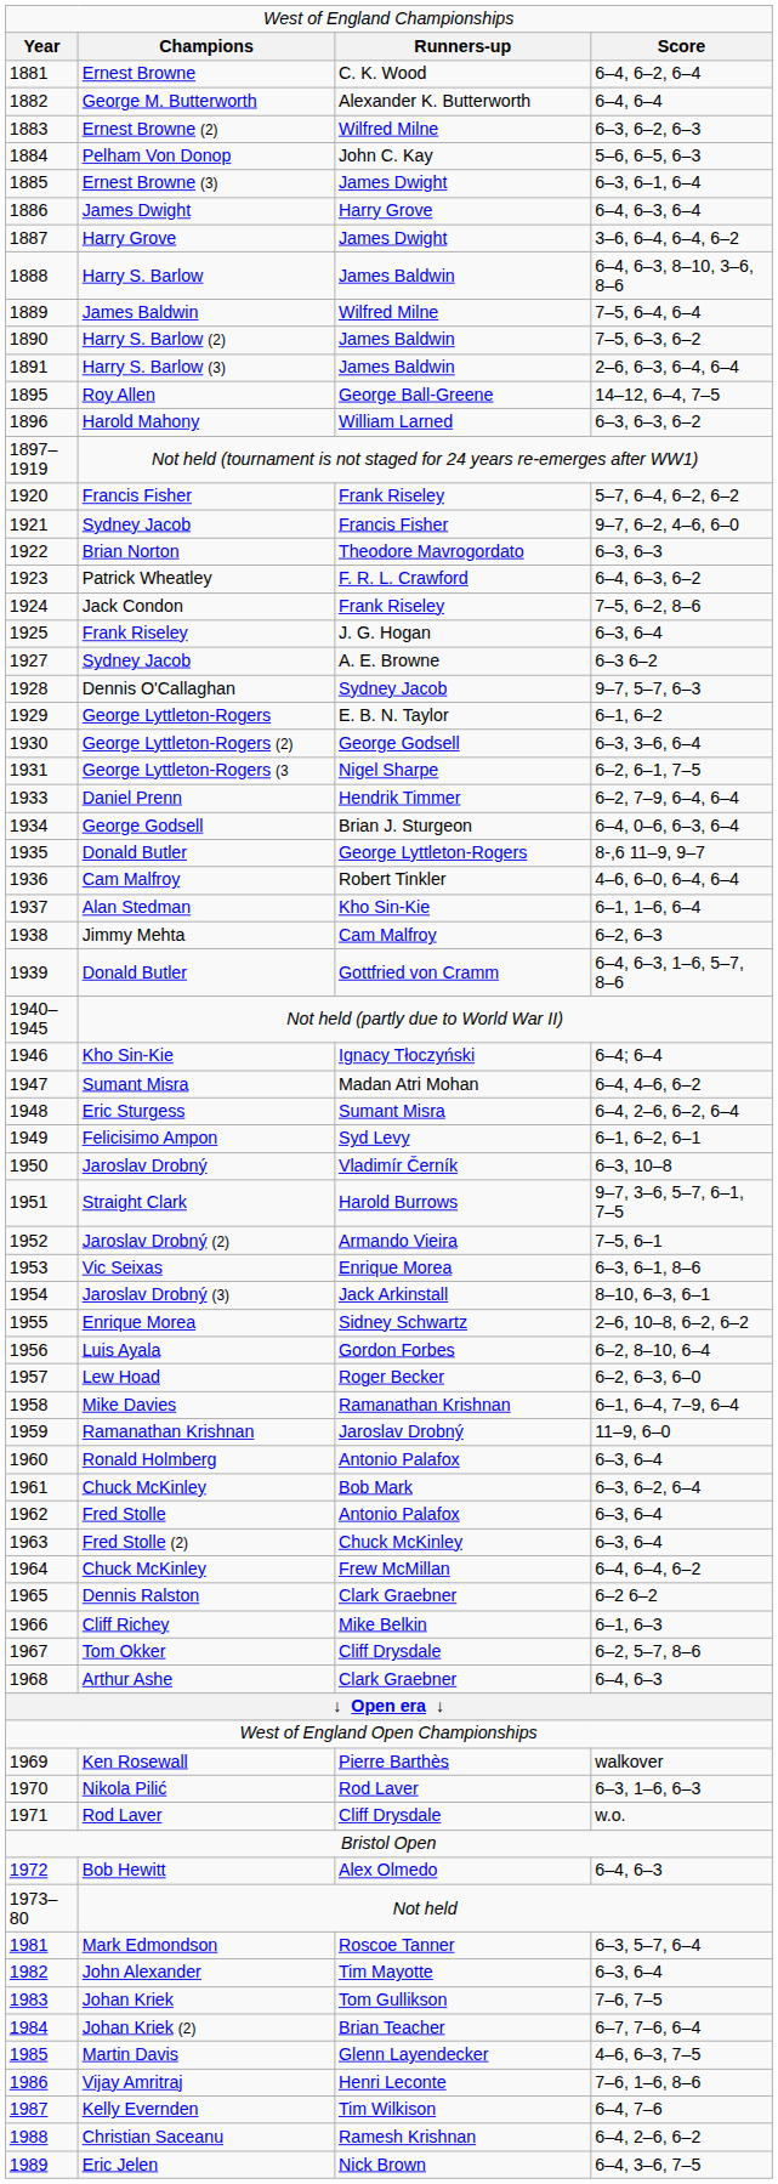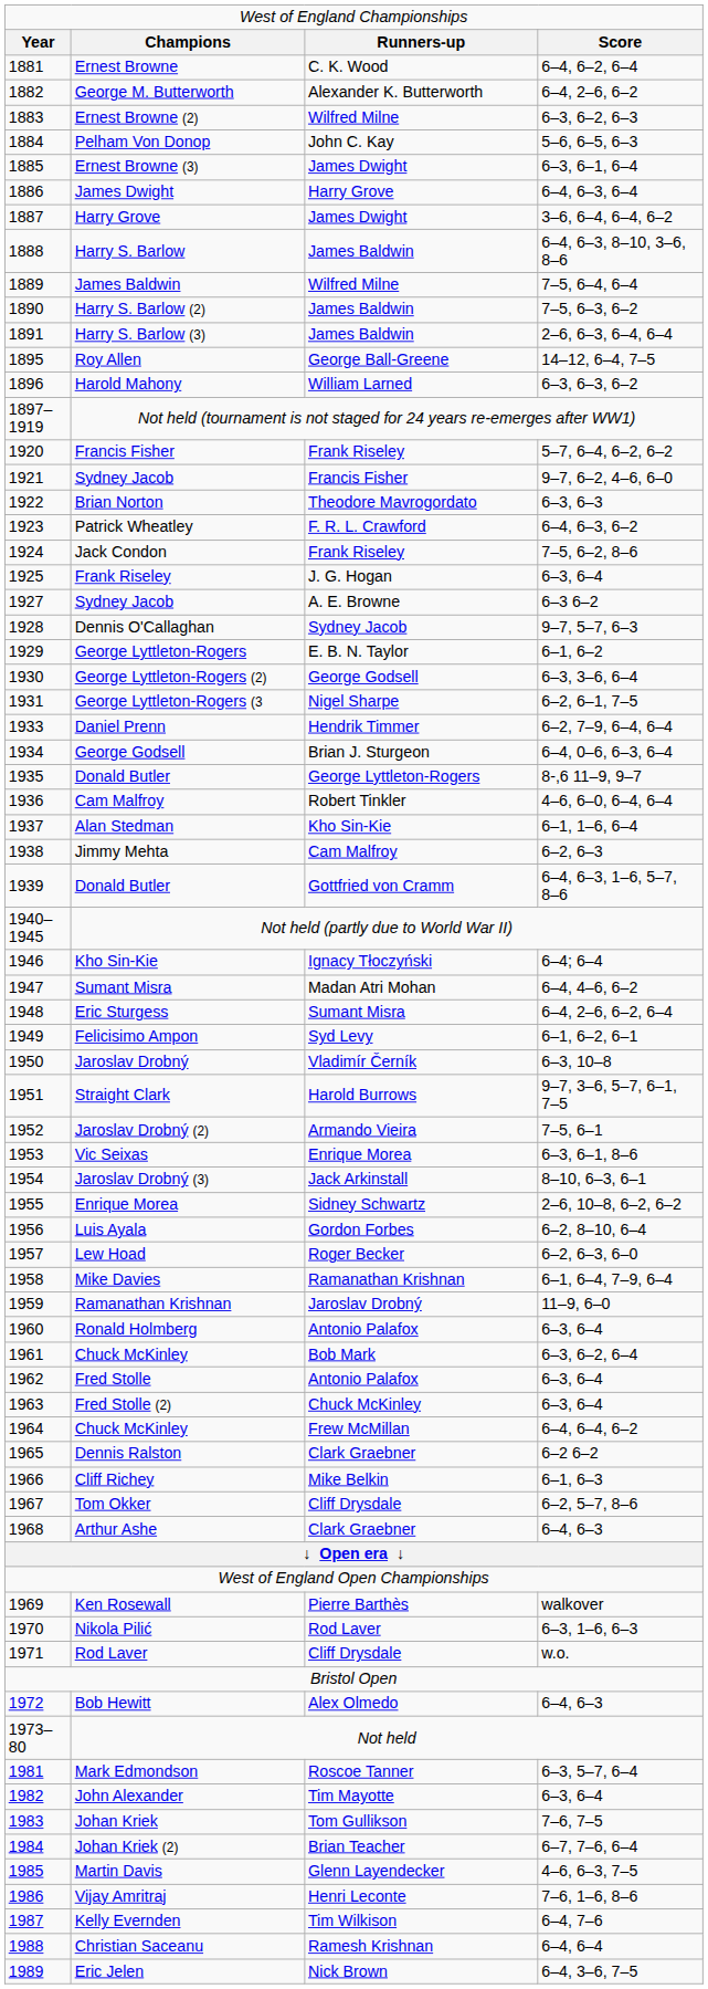 <table class="wikitable">
 <tr>
 <td colspan=4 align=center><em>West of England Championships</em></td>
 </tr>
 <tr>
 <th style="width:60px;">Year</th>
 <th style="width:230px;">Champions</th>
 <th style="width:230px;">Runners-up</th>
 <th style="width:160px;">Score</th>
 </tr>
 <tr>
 <td>1881</td>
 <td> <a href='#'>Ernest Browne</a></td>
 <td> C. K. Wood</td>
 <td>6–4, 6–2, 6–4</td>
 </tr>
 <tr>
 <td>1882</td>
 <td> <a href='#'>George M. Butterworth</a></td>
 <td> Alexander K. Butterworth</td>
-<td>6–4, 6–4</td>
+<td>6–4, 2–6, 6–2</td>
 </tr>
 <tr>
 <td>1883</td>
 <td> <a href='#'>Ernest Browne</a> <small>(2)</small></td>
 <td> <a href='#'>Wilfred Milne</a></td>
 <td>6–3, 6–2, 6–3</td>
 </tr>
 <tr>
 <td>1884</td>
 <td> <a href='#'>Pelham Von Donop</a></td>
 <td> John C. Kay</td>
 <td>5–6, 6–5, 6–3</td>
 </tr>
 <tr>
 <td>1885</td>
 <td> <a href='#'>Ernest Browne</a> <small>(3)</small></td>
 <td> <a href='#'>James Dwight</a></td>
 <td>6–3, 6–1, 6–4</td>
 </tr>
 <tr>
 <td>1886</td>
 <td> <a href='#'>James Dwight</a></td>
 <td> <a href='#'>Harry Grove</a></td>
 <td>6–4, 6–3, 6–4</td>
 </tr>
 <tr>
 <td>1887</td>
 <td> <a href='#'>Harry Grove</a></td>
 <td> <a href='#'>James Dwight</a></td>
 <td>3–6, 6–4, 6–4, 6–2</td>
 </tr>
 <tr>
 <td>1888</td>
 <td> <a href='#'>Harry S. Barlow</a></td>
 <td> <a href='#'>James Baldwin</a></td>
 <td>6–4, 6–3, 8–10, 3–6, 8–6</td>
 </tr>
 <tr>
 <td>1889</td>
 <td> <a href='#'>James Baldwin</a></td>
 <td> <a href='#'>Wilfred Milne</a></td>
 <td>7–5, 6–4, 6–4</td>
 </tr>
 <tr>
 <td>1890</td>
 <td> <a href='#'>Harry S. Barlow</a> <small>(2)</small></td>
 <td> <a href='#'>James Baldwin</a></td>
 <td>7–5, 6–3, 6–2</td>
 </tr>
 <tr>
 <td>1891</td>
 <td> <a href='#'>Harry S. Barlow</a> <small>(3)</small></td>
 <td> <a href='#'>James Baldwin</a></td>
 <td>2–6, 6–3, 6–4, 6–4</td>
 </tr>
 <tr>
 <td>1895</td>
 <td> <a href='#'>Roy Allen</a></td>
 <td> <a href='#'>George Ball-Greene</a></td>
 <td>14–12, 6–4, 7–5</td>
 </tr>
 <tr>
 <td>1896</td>
 <td> <a href='#'>Harold Mahony</a></td>
 <td> <a href='#'>William Larned</a></td>
 <td>6–3, 6–3, 6–2</td>
 </tr>
 <tr>
 <td>1897–1919</td>
 <td colspan=3 align=center><em>Not held (tournament is not staged for 24 years re-emerges after WW1)</em></td>
 </tr>
 <tr>
 <td>1920</td>
 <td> <a href='#'>Francis Fisher</a></td>
 <td> <a href='#'>Frank Riseley</a></td>
 <td>5–7, 6–4, 6–2, 6–2</td>
 </tr>
 <tr>
 <td>1921</td>
 <td> <a href='#'>Sydney Jacob</a></td>
 <td> <a href='#'>Francis Fisher</a></td>
 <td>9–7, 6–2, 4–6, 6–0</td>
 </tr>
 <tr>
 <td>1922</td>
 <td> <a href='#'>Brian Norton</a></td>
 <td> <a href='#'>Theodore Mavrogordato</a></td>
 <td>6–3, 6–3</td>
 </tr>
 <tr>
 <td>1923</td>
 <td> Patrick Wheatley</td>
 <td> <a href='#'>F. R. L. Crawford</a></td>
 <td>6–4, 6–3, 6–2</td>
 </tr>
 <tr>
 <td>1924</td>
 <td> Jack Condon</td>
 <td> <a href='#'>Frank Riseley</a></td>
 <td>7–5, 6–2, 8–6</td>
 </tr>
 <tr>
 <td>1925</td>
 <td> <a href='#'>Frank Riseley</a></td>
 <td> J. G. Hogan</td>
 <td>6–3, 6–4</td>
 </tr>
 <tr>
 <td>1927</td>
 <td> <a href='#'>Sydney Jacob</a></td>
 <td> A. E. Browne</td>
 <td>6–3 6–2</td>
 </tr>
 <tr>
 <td>1928</td>
 <td> Dennis O'Callaghan</td>
 <td> <a href='#'>Sydney Jacob</a></td>
 <td>9–7, 5–7, 6–3</td>
 </tr>
 <tr>
 <td>1929</td>
 <td> <a href='#'>George Lyttleton-Rogers</a></td>
 <td> E. B. N. Taylor</td>
 <td>6–1, 6–2</td>
 </tr>
 <tr>
 <td>1930</td>
 <td> <a href='#'>George Lyttleton-Rogers</a> <small>(2)</small></td>
 <td> <a href='#'>George Godsell</a></td>
 <td>6–3, 3–6, 6–4</td>
 </tr>
 <tr>
 <td>1931</td>
 <td> <a href='#'>George Lyttleton-Rogers</a> <small>(3</small></td>
 <td> <a href='#'>Nigel Sharpe</a></td>
 <td>6–2, 6–1, 7–5</td>
 </tr>
 <tr>
 <td>1933</td>
 <td> <a href='#'>Daniel Prenn</a></td>
 <td> <a href='#'>Hendrik Timmer</a></td>
 <td>6–2, 7–9, 6–4, 6–4</td>
 </tr>
 <tr>
 <td>1934</td>
 <td> <a href='#'>George Godsell</a></td>
 <td> Brian J. Sturgeon</td>
 <td>6–4, 0–6, 6–3, 6–4</td>
 </tr>
 <tr>
 <td>1935</td>
 <td> <a href='#'>Donald Butler</a></td>
 <td> <a href='#'>George Lyttleton-Rogers</a></td>
 <td>8-,6 11–9, 9–7</td>
 </tr>
 <tr>
 <td>1936</td>
 <td> <a href='#'>Cam Malfroy</a></td>
 <td> Robert Tinkler</td>
 <td>4–6, 6–0, 6–4, 6–4</td>
 </tr>
 <tr>
 <td>1937</td>
 <td> <a href='#'>Alan Stedman</a></td>
 <td> <a href='#'>Kho Sin-Kie</a></td>
 <td>6–1, 1–6, 6–4</td>
 </tr>
 <tr>
 <td>1938</td>
 <td> Jimmy Mehta</td>
 <td> <a href='#'>Cam Malfroy</a></td>
 <td>6–2, 6–3</td>
 </tr>
 <tr>
 <td>1939</td>
 <td> <a href='#'>Donald Butler</a></td>
 <td> <a href='#'>Gottfried von Cramm</a></td>
 <td>6–4, 6–3, 1–6, 5–7, 8–6</td>
 </tr>
 <tr>
 <td>1940–1945</td>
 <td colspan=3 align=center><em>Not held (partly due to World War II)</em></td>
 </tr>
 <tr>
 <td>1946</td>
 <td> <a href='#'>Kho Sin-Kie</a></td>
 <td> <a href='#'>Ignacy Tłoczyński</a></td>
 <td>6–4; 6–4</td>
 </tr>
 <tr>
 <td>1947</td>
 <td> <a href='#'>Sumant Misra</a></td>
 <td> Madan Atri Mohan</td>
 <td>6–4, 4–6, 6–2</td>
 </tr>
 <tr>
 <td>1948</td>
 <td> <a href='#'>Eric Sturgess</a></td>
 <td> <a href='#'>Sumant Misra</a></td>
 <td>6–4, 2–6, 6–2, 6–4</td>
 </tr>
 <tr>
 <td>1949</td>
 <td> <a href='#'>Felicisimo Ampon</a></td>
 <td> <a href='#'>Syd Levy</a></td>
 <td>6–1, 6–2, 6–1</td>
 </tr>
 <tr>
 <td>1950</td>
 <td> <a href='#'>Jaroslav Drobný</a></td>
 <td> <a href='#'>Vladimír Černík</a></td>
 <td>6–3, 10–8</td>
 </tr>
 <tr>
 <td>1951</td>
 <td> <a href='#'>Straight Clark</a></td>
 <td> <a href='#'>Harold Burrows</a></td>
 <td>9–7, 3–6, 5–7, 6–1, 7–5</td>
 </tr>
 <tr>
 <td>1952</td>
 <td> <a href='#'>Jaroslav Drobný</a> <small>(2)</small></td>
 <td> <a href='#'>Armando Vieira</a></td>
 <td>7–5, 6–1</td>
 </tr>
 <tr>
 <td>1953</td>
 <td> <a href='#'>Vic Seixas</a></td>
 <td> <a href='#'>Enrique Morea</a></td>
 <td>6–3, 6–1, 8–6</td>
 </tr>
 <tr>
 <td>1954</td>
 <td> <a href='#'>Jaroslav Drobný</a> <small>(3)</small></td>
 <td> <a href='#'>Jack Arkinstall</a></td>
 <td>8–10, 6–3, 6–1</td>
 </tr>
 <tr>
 <td>1955</td>
 <td> <a href='#'>Enrique Morea</a></td>
 <td> <a href='#'>Sidney Schwartz</a></td>
 <td>2–6, 10–8, 6–2, 6–2</td>
 </tr>
 <tr>
 <td>1956</td>
 <td> <a href='#'>Luis Ayala</a></td>
 <td> <a href='#'>Gordon Forbes</a></td>
 <td>6–2, 8–10, 6–4</td>
 </tr>
 <tr>
 <td>1957</td>
 <td> <a href='#'>Lew Hoad</a></td>
 <td> <a href='#'>Roger Becker</a></td>
 <td>6–2, 6–3, 6–0</td>
 </tr>
 <tr>
 <td>1958</td>
 <td> <a href='#'>Mike Davies</a></td>
 <td> <a href='#'>Ramanathan Krishnan</a></td>
 <td>6–1, 6–4, 7–9, 6–4</td>
 </tr>
 <tr>
 <td>1959</td>
 <td> <a href='#'>Ramanathan Krishnan</a></td>
 <td> <a href='#'>Jaroslav Drobný</a></td>
 <td>11–9, 6–0</td>
 </tr>
 <tr>
 <td>1960</td>
 <td> <a href='#'>Ronald Holmberg</a></td>
 <td> <a href='#'>Antonio Palafox</a></td>
 <td>6–3, 6–4</td>
 </tr>
 <tr>
 <td>1961</td>
 <td> <a href='#'>Chuck McKinley</a></td>
 <td> <a href='#'>Bob Mark</a></td>
 <td>6–3, 6–2, 6–4</td>
 </tr>
 <tr>
 <td>1962</td>
 <td> <a href='#'>Fred Stolle</a></td>
 <td> <a href='#'>Antonio Palafox</a></td>
 <td>6–3, 6–4</td>
 </tr>
 <tr>
 <td>1963</td>
 <td> <a href='#'>Fred Stolle</a> <small>(2)</small></td>
 <td> <a href='#'>Chuck McKinley</a></td>
 <td>6–3, 6–4</td>
 </tr>
 <tr>
 <td>1964</td>
 <td> <a href='#'>Chuck McKinley</a></td>
 <td> <a href='#'>Frew McMillan</a></td>
 <td>6–4, 6–4, 6–2</td>
 </tr>
 <tr>
 <td>1965</td>
 <td> <a href='#'>Dennis Ralston</a></td>
 <td> <a href='#'>Clark Graebner</a></td>
 <td>6–2 6–2</td>
 </tr>
 <tr>
 <td>1966</td>
 <td> <a href='#'>Cliff Richey</a></td>
 <td> <a href='#'>Mike Belkin</a></td>
 <td>6–1, 6–3</td>
 </tr>
 <tr>
 <td>1967</td>
 <td> <a href='#'>Tom Okker</a></td>
 <td> <a href='#'>Cliff Drysdale</a></td>
 <td>6–2, 5–7, 8–6</td>
 </tr>
 <tr>
 <td>1968</td>
 <td> <a href='#'>Arthur Ashe</a></td>
 <td> <a href='#'>Clark Graebner</a></td>
 <td>6–4, 6–3</td>
 </tr>
 <tr>
 <th colspan=4 align=center>↓  <a href='#'>Open era</a>  ↓</th>
 </tr>
 <tr>
 <td colspan=4 align=center><em>West of England Open Championships</em></td>
 </tr>
 <tr>
 <td>1969</td>
 <td> <a href='#'>Ken Rosewall</a></td>
 <td> <a href='#'>Pierre Barthès</a></td>
 <td>walkover</td>
 </tr>
 <tr>
 <td>1970</td>
 <td> <a href='#'>Nikola Pilić</a></td>
 <td> <a href='#'>Rod Laver</a></td>
 <td>6–3, 1–6, 6–3</td>
 </tr>
 <tr>
 <td>1971</td>
 <td> <a href='#'>Rod Laver</a></td>
 <td> <a href='#'>Cliff Drysdale</a></td>
 <td>w.o.</td>
 </tr>
 <tr>
 <td colspan=4 align=center><em>Bristol Open</em></td>
 </tr>
 <tr>
 <td><a href='#'>1972</a></td>
 <td> <a href='#'>Bob Hewitt</a></td>
 <td> <a href='#'>Alex Olmedo</a></td>
 <td>6–4, 6–3</td>
 </tr>
 <tr>
 <td>1973–80</td>
 <td colspan=3 align=center><em>Not held</em></td>
 </tr>
 <tr>
 <td><a href='#'>1981</a></td>
 <td> <a href='#'>Mark Edmondson</a></td>
 <td> <a href='#'>Roscoe Tanner</a></td>
 <td>6–3, 5–7, 6–4</td>
 </tr>
 <tr>
 <td><a href='#'>1982</a></td>
 <td> <a href='#'>John Alexander</a></td>
 <td> <a href='#'>Tim Mayotte</a></td>
 <td>6–3, 6–4</td>
 </tr>
 <tr>
 <td><a href='#'>1983</a></td>
 <td> <a href='#'>Johan Kriek</a></td>
 <td> <a href='#'>Tom Gullikson</a></td>
 <td>7–6, 7–5</td>
 </tr>
 <tr>
 <td><a href='#'>1984</a></td>
 <td> <a href='#'>Johan Kriek</a> <small>(2)</small></td>
 <td> <a href='#'>Brian Teacher</a></td>
 <td>6–7, 7–6, 6–4</td>
 </tr>
 <tr>
 <td><a href='#'>1985</a></td>
 <td> <a href='#'>Martin Davis</a></td>
 <td> <a href='#'>Glenn Layendecker</a></td>
 <td>4–6, 6–3, 7–5</td>
 </tr>
 <tr>
 <td><a href='#'>1986</a></td>
 <td> <a href='#'>Vijay Amritraj</a></td>
 <td> <a href='#'>Henri Leconte</a></td>
 <td>7–6, 1–6, 8–6</td>
 </tr>
 <tr>
 <td><a href='#'>1987</a></td>
 <td> <a href='#'>Kelly Evernden</a></td>
 <td> <a href='#'>Tim Wilkison</a></td>
 <td>6–4, 7–6</td>
 </tr>
 <tr>
 <td><a href='#'>1988</a></td>
 <td> <a href='#'>Christian Saceanu</a></td>
 <td> <a href='#'>Ramesh Krishnan</a></td>
-<td>6–4, 2–6, 6–2</td>
+<td>6–4, 6–4</td>
 </tr>
 <tr>
 <td><a href='#'>1989</a></td>
 <td> <a href='#'>Eric Jelen</a></td>
 <td> <a href='#'>Nick Brown</a></td>
 <td>6–4, 3–6, 7–5</td>
 </tr>
 </table>
